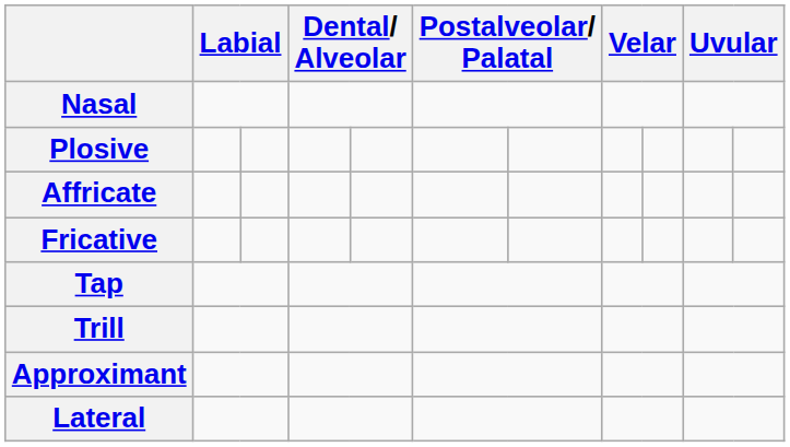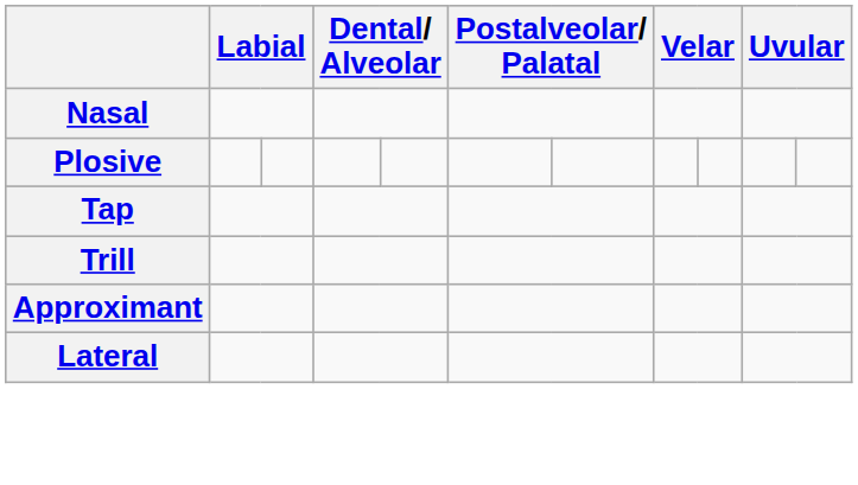 <table class="wikitable">
 <tr>
 <th></th>
 <th colspan=2><a href='#'>Labial</a></th>
 <th colspan=2><a href='#'>Dental</a>/<br><a href='#'>Alveolar</a></th>
 <th colspan=2><a href='#'>Postalveolar</a>/<br><a href='#'>Palatal</a></th>
 <th colspan=2><a href='#'>Velar</a></th>
 <th colspan=2><a href='#'>Uvular</a></th>
 </tr>
 <tr align=center>
 <th><a href='#'>Nasal</a></th>
 <td colspan=2></td>
 <td colspan=2></td>
 <td colspan=2></td>
 <td colspan=2></td>
 <td colspan=2> </td>
 </tr>
 <tr align=center>
 <th><a href='#'>Plosive</a></th>
 <td></td>
 <td></td>
 <td></td>
 <td></td>
 <td> </td>
 <td> </td>
 <td></td>
 <td></td>
 <td> </td>
 <td> </td>
-</tr>
-<tr align=center>
-<th><a href='#'>Affricate</a></th>
-<td> </td>
-<td> </td>
-<td> </td>
-<td> </td>
-<td></td>
-<td></td>
-<td> </td>
-<td> </td>
-<td> </td>
-<td> </td>
-</tr>
-<tr align=center>
-<th><a href='#'>Fricative</a></th>
-<td></td>
-<td></td>
-<td></td>
-<td></td>
-<td></td>
-<td></td>
-<td> </td>
-<td> </td>
-<td> </td>
-<td></td>
 </tr>
 <tr align=center>
 <th><a href='#'>Tap</a></th>
 <td colspan=2> </td>
 <td colspan=2></td>
 <td colspan=2> </td>
 <td colspan=2> </td>
 <td colspan=2> </td>
 </tr>
 <tr align=center>
 <th><a href='#'>Trill</a></th>
 <td colspan=2> </td>
 <td colspan=2></td>
 <td colspan=2> </td>
 <td colspan=2> </td>
 <td colspan=2></td>
 </tr>
 <tr align=center>
 <th><a href='#'>Approximant</a></th>
 <td colspan=2></td>
 <td colspan=2> </td>
 <td colspan=2></td>
 <td colspan=2> </td>
 <td colspan=2> </td>
 </tr>
 <tr align=center>
 <th><a href='#'>Lateral</a></th>
 <td colspan=2> </td>
 <td colspan=2></td>
 <td colspan=2></td>
 <td colspan=2> </td>
 <td colspan=2> </td>
 </tr>
 </table>
